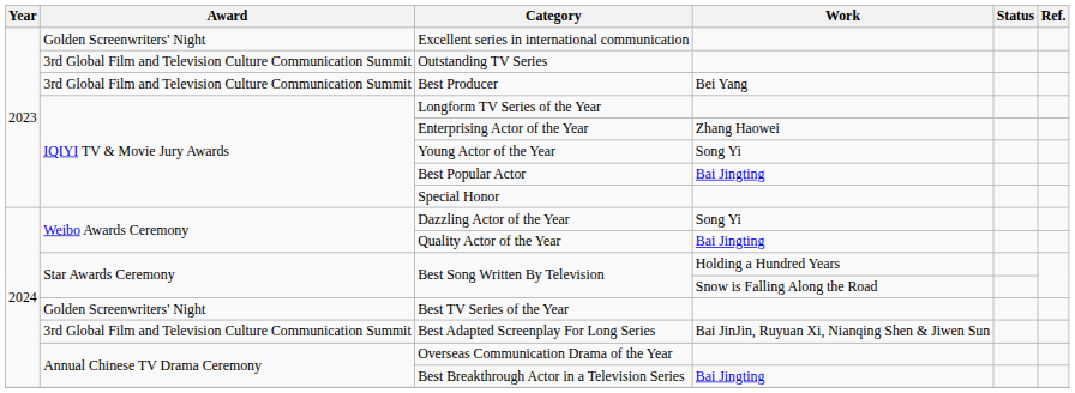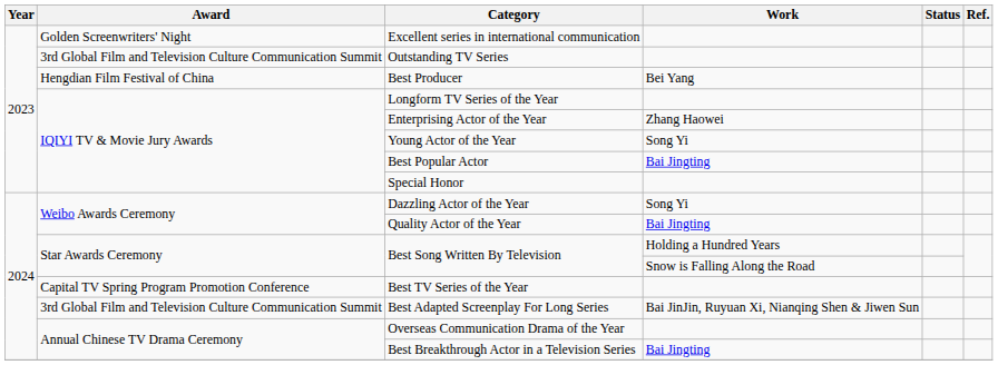 <table class="wikitable">
 <tr>
 <th>Year</th>
 <th>Award</th>
 <th>Category</th>
 <th>Work</th>
 <th>Status</th>
 <th>Ref.</th>
 </tr>
 <tr>
 <td rowspan=8>2023</td>
 <td>Golden Screenwriters' Night</td>
 <td>Excellent series in international communication</td>
 <td></td>
 <td></td>
 <td></td>
 </tr>
 <tr>
 <td>3rd Global Film and Television Culture Communication Summit</td>
 <td>Outstanding TV Series</td>
 <td></td>
 <td></td>
 <td></td>
 </tr>
 <tr>
-<td>3rd Global Film and Television Culture Communication Summit</td>
+<td>Hengdian Film Festival of China </td>
 <td>Best Producer</td>
 <td>Bei Yang</td>
 <td></td>
 <td></td>
 </tr>
 <tr>
 <td rowspan=5><a href='#'>IQIYI</a> TV & Movie Jury Awards</td>
 <td>Longform TV Series of the Year</td>
 <td></td>
 <td></td>
 <td></td>
 </tr>
 <tr>
 <td>Enterprising Actor of the Year</td>
 <td>Zhang Haowei</td>
 <td></td>
 <td></td>
 </tr>
 <tr>
 <td>Young Actor of the Year</td>
 <td>Song Yi</td>
 <td></td>
 <td></td>
 </tr>
 <tr>
 <td>Best Popular Actor</td>
 <td><a href='#'>Bai Jingting</a></td>
 <td></td>
 <td></td>
 </tr>
 <tr>
 <td>Special Honor</td>
 <td></td>
 <td></td>
 <td></td>
 </tr>
 <tr>
 <td Rowspan=8>2024</td>
 <td rowspan=2><a href='#'>Weibo</a> Awards Ceremony</td>
 <td>Dazzling Actor of the Year</td>
 <td>Song Yi</td>
 <td></td>
 <td></td>
 </tr>
 <tr>
 <td>Quality Actor of the Year</td>
 <td><a href='#'>Bai Jingting</a></td>
 <td></td>
 <td></td>
 </tr>
 <tr>
 <td Rowspan=2>Star Awards Ceremony</td>
 <td Rowspan=2>Best Song Written By Television</td>
 <td>Holding a Hundred Years<br></td>
 <td></td>
 <td Rowspan=2></td>
 </tr>
 <tr>
 <td>Snow is Falling Along the Road<br></td>
 <td></td>
 </tr>
 <tr>
-<td>Golden Screenwriters' Night</td>
+<td>Capital TV Spring Program Promotion Conference</td>
 <td>Best TV Series of the Year</td>
 <td></td>
 <td></td>
 <td></td>
 </tr>
 <tr>
 <td>3rd Global Film and Television Culture Communication Summit</td>
 <td>Best Adapted Screenplay For Long Series</td>
 <td>Bai JinJin, Ruyuan Xi, Nianqing Shen & Jiwen Sun</td>
 <td></td>
 <td></td>
 </tr>
 <tr>
 <td rowspan=2>Annual Chinese TV Drama Ceremony</td>
 <td>Overseas Communication Drama of the Year</td>
 <td></td>
 <td></td>
 <td></td>
 </tr>
 <tr>
 <td>Best Breakthrough Actor in a Television Series</td>
 <td><a href='#'>Bai Jingting</a></td>
 <td></td>
 <td></td>
 </tr>
 <tr>
 </tr>
 </table>
